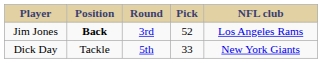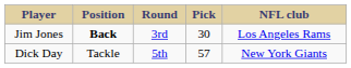 <table class="wikitable" style="width:50%;">
 <tr style="text-align:center; background:#e2d2a3; color:#3b3e72;">
 <td><strong>Player</strong></td>
 <td><strong>Position</strong></td>
 <td><strong>Round</strong></td>
 <td><strong>Pick</strong></td>
 <td><strong>NFL club</strong></td>
 </tr>
 <tr style="text-align:center;" bgcolor="">
 <td>Jim Jones</td>
 <td><strong>Back</strong></td>
 <td><a href='#'>3rd</a></td>
-<td>52</td>
+<td>30</td>
 <td><a href='#'>Los Angeles Rams</a></td>
 </tr>
 <tr style="text-align:center;" bgcolor="">
 <td>Dick Day</td>
 <td>Tackle</td>
 <td><a href='#'>5th</a></td>
-<td>33</td>
+<td>57</td>
 <td><a href='#'>New York Giants</a></td>
 </tr>
 </table>
